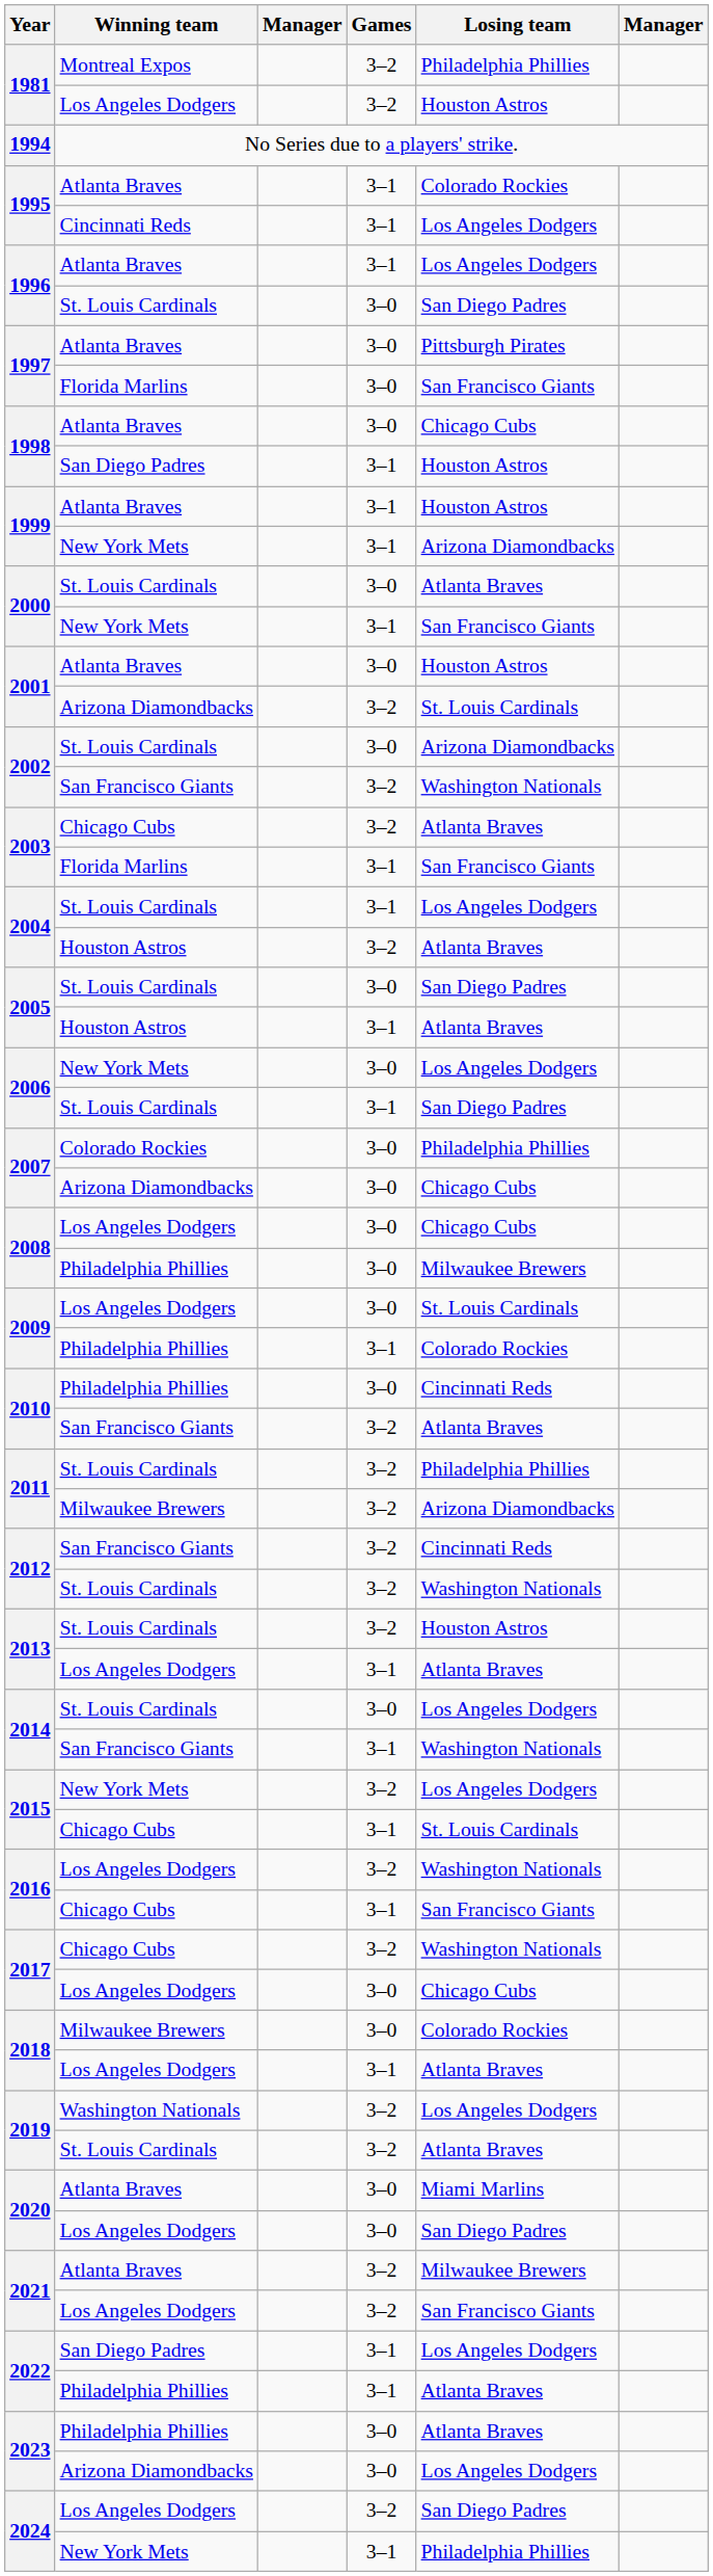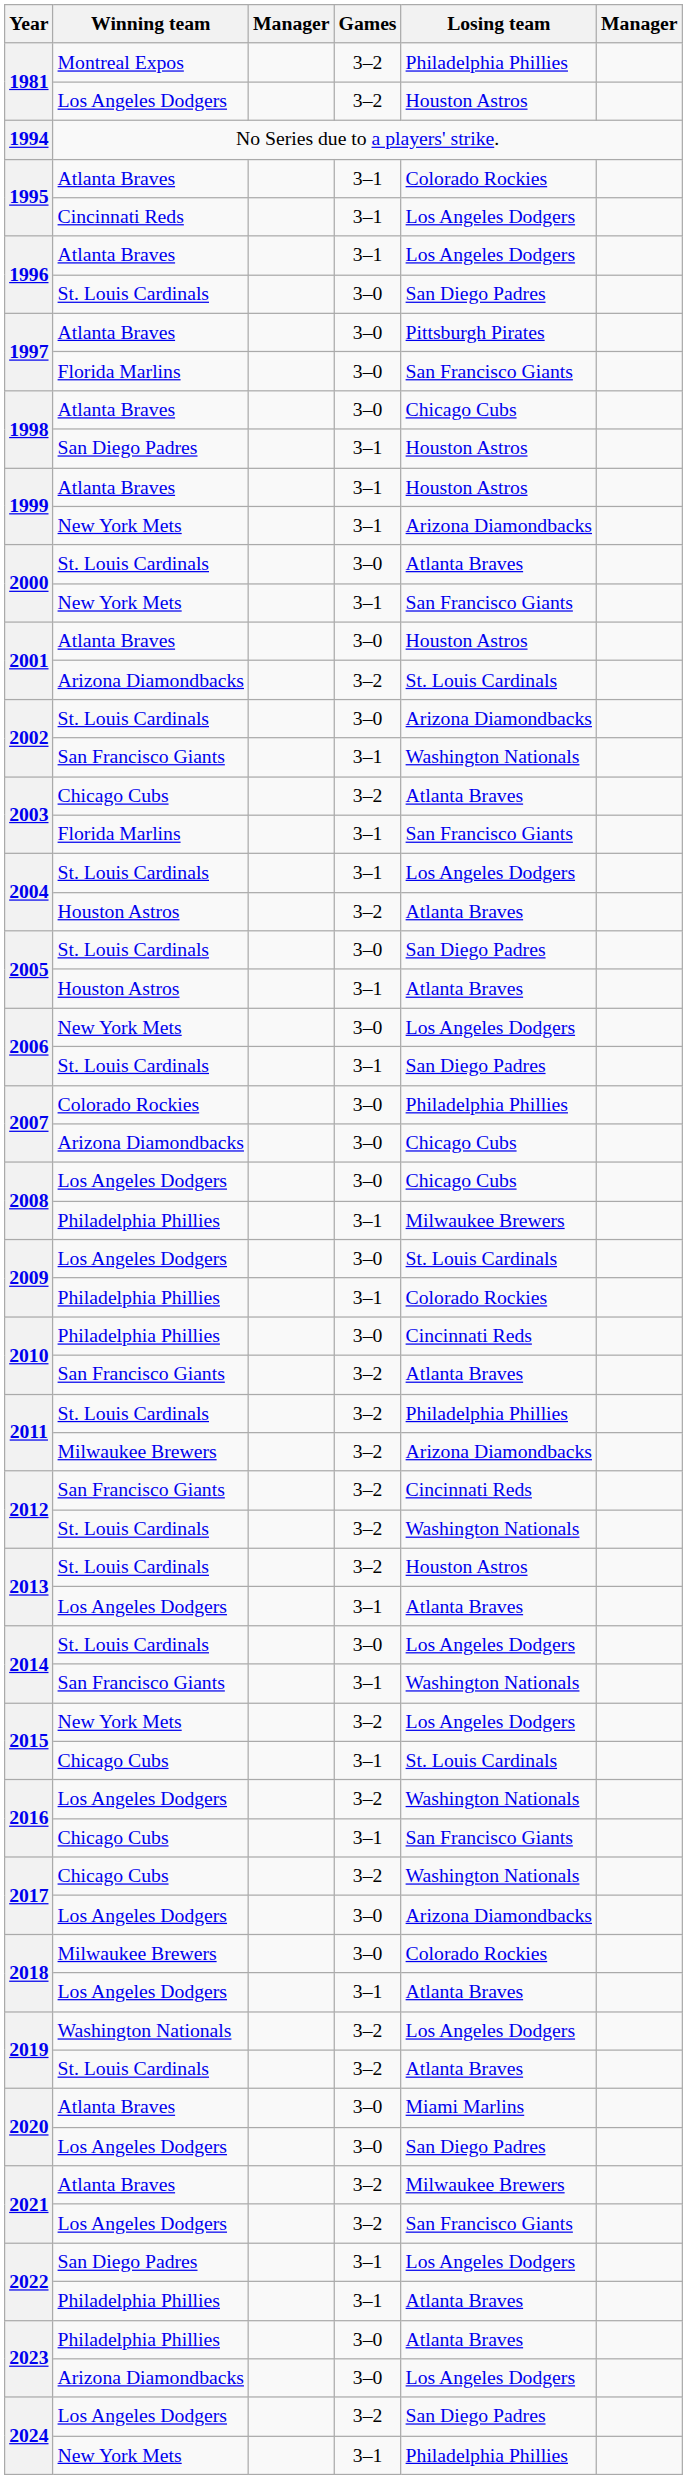 <table class="wikitable sortable plainrowheaders" style="font-size:1.00em; line-height:1.5em;">
 <tr>
 <th scope="col">Year</th>
 <th scope="col">Winning team</th>
 <th scope="col">Manager</th>
 <th scope="col" class="unsortable">Games</th>
 <th scope="col">Losing team</th>
 <th scope="col">Manager</th>
 </tr>
 <tr>
 <th scope="row" style="text-align:center" rowspan="2"><a href='#'>1981</a></th>
 <td><a href='#'>Montreal Expos</a></td>
 <td></td>
 <td align="center">3–2</td>
 <td><a href='#'>Philadelphia Phillies</a></td>
 <td></td>
 </tr>
 <tr>
 <td><a href='#'>Los Angeles Dodgers</a></td>
 <td></td>
 <td align="center">3–2</td>
 <td><a href='#'>Houston Astros</a></td>
 <td></td>
 </tr>
 <tr>
 <th scope="row" style="text-align:center"><a href='#'>1994</a></th>
 <td colspan="5" align="center">No Series due to <a href='#'>a players' strike</a>.</td>
 </tr>
 <tr>
 <th scope="row" style="text-align:center" rowspan="2"><a href='#'>1995</a></th>
 <td><a href='#'>Atlanta Braves</a></td>
 <td></td>
 <td align="center">3–1</td>
 <td><a href='#'>Colorado Rockies</a></td>
 <td></td>
 </tr>
 <tr>
 <td><a href='#'>Cincinnati Reds</a></td>
 <td></td>
 <td align="center">3–1</td>
 <td><a href='#'>Los Angeles Dodgers</a></td>
 <td></td>
 </tr>
 <tr>
 <th scope="row" style="text-align:center" rowspan="2"><a href='#'>1996</a></th>
 <td><a href='#'>Atlanta Braves</a></td>
 <td></td>
 <td align=center>3–1</td>
 <td><a href='#'>Los Angeles Dodgers</a></td>
 <td></td>
 </tr>
 <tr>
 <td><a href='#'>St. Louis Cardinals</a></td>
 <td></td>
 <td align="center">3–0</td>
 <td><a href='#'>San Diego Padres</a></td>
 <td></td>
 </tr>
 <tr>
 <th scope="row" style="text-align:center" rowspan="2"><a href='#'>1997</a></th>
 <td><a href='#'>Atlanta Braves</a></td>
 <td></td>
 <td align="center">3–0</td>
 <td><a href='#'>Pittsburgh Pirates</a></td>
 <td></td>
 </tr>
 <tr>
 <td><a href='#'>Florida Marlins</a></td>
 <td></td>
 <td align="center">3–0</td>
 <td><a href='#'>San Francisco Giants</a></td>
 <td></td>
 </tr>
 <tr>
 <th scope="row" style="text-align:center" rowspan="2"><a href='#'>1998</a></th>
 <td><a href='#'>Atlanta Braves</a></td>
 <td></td>
 <td align="center">3–0</td>
 <td><a href='#'>Chicago Cubs</a></td>
 <td></td>
 </tr>
 <tr>
 <td><a href='#'>San Diego Padres</a></td>
 <td></td>
 <td align="center">3–1</td>
 <td><a href='#'>Houston Astros</a></td>
 <td></td>
 </tr>
 <tr>
 <th scope="row" style="text-align:center" rowspan="2"><a href='#'>1999</a></th>
 <td><a href='#'>Atlanta Braves</a></td>
 <td></td>
 <td align="center">3–1</td>
 <td><a href='#'>Houston Astros</a></td>
 <td></td>
 </tr>
 <tr>
 <td><a href='#'>New York Mets</a></td>
 <td></td>
 <td align="center">3–1</td>
 <td><a href='#'>Arizona Diamondbacks</a></td>
 <td></td>
 </tr>
 <tr>
 <th scope="row" style="text-align:center" rowspan="2"><a href='#'>2000</a></th>
 <td><a href='#'>St. Louis Cardinals</a></td>
 <td></td>
 <td align="center">3–0</td>
 <td><a href='#'>Atlanta Braves</a></td>
 <td></td>
 </tr>
 <tr>
 <td><a href='#'>New York Mets</a></td>
 <td></td>
 <td align="center">3–1</td>
 <td><a href='#'>San Francisco Giants</a></td>
 <td></td>
 </tr>
 <tr>
 <th scope="row" style="text-align:center" rowspan="2"><a href='#'>2001</a></th>
 <td><a href='#'>Atlanta Braves</a></td>
 <td></td>
 <td align="center">3–0</td>
 <td><a href='#'>Houston Astros</a></td>
 <td></td>
 </tr>
 <tr>
 <td><a href='#'>Arizona Diamondbacks</a></td>
 <td></td>
 <td align="center">3–2</td>
 <td><a href='#'>St. Louis Cardinals</a></td>
 <td></td>
 </tr>
 <tr>
 <th scope="row" style="text-align:center" rowspan="2"><a href='#'>2002</a></th>
 <td><a href='#'>St. Louis Cardinals</a></td>
 <td></td>
 <td align="center">3–0</td>
 <td><a href='#'>Arizona Diamondbacks</a></td>
 <td></td>
 </tr>
 <tr>
 <td><a href='#'>San Francisco Giants</a></td>
 <td></td>
-<td align="center">3–2</td>
+<td align="center">3–1</td>
 <td><a href='#'>Washington Nationals</a></td>
 <td></td>
 </tr>
 <tr>
 <th scope="row" style="text-align:center" rowspan="2"><a href='#'>2003</a></th>
 <td><a href='#'>Chicago Cubs</a></td>
 <td></td>
 <td align="center">3–2</td>
 <td><a href='#'>Atlanta Braves</a></td>
 <td></td>
 </tr>
 <tr>
 <td><a href='#'>Florida Marlins</a></td>
 <td></td>
 <td align="center">3–1</td>
 <td><a href='#'>San Francisco Giants</a></td>
 <td></td>
 </tr>
 <tr>
 <th scope="row" style="text-align:center" rowspan="2"><a href='#'>2004</a></th>
 <td><a href='#'>St. Louis Cardinals</a></td>
 <td></td>
 <td align="center">3–1</td>
 <td><a href='#'>Los Angeles Dodgers</a></td>
 <td></td>
 </tr>
 <tr>
 <td><a href='#'>Houston Astros</a></td>
 <td></td>
 <td align="center">3–2</td>
 <td><a href='#'>Atlanta Braves</a></td>
 <td></td>
 </tr>
 <tr>
 <th scope="row" style="text-align:center" rowspan="2"><a href='#'>2005</a></th>
 <td><a href='#'>St. Louis Cardinals</a></td>
 <td></td>
 <td align="center">3–0</td>
 <td><a href='#'>San Diego Padres</a></td>
 <td></td>
 </tr>
 <tr>
 <td><a href='#'>Houston Astros</a></td>
 <td></td>
 <td align="center">3–1</td>
 <td><a href='#'>Atlanta Braves</a></td>
 <td></td>
 </tr>
 <tr>
 <th scope="row" style="text-align:center" rowspan="2"><a href='#'>2006</a></th>
 <td><a href='#'>New York Mets</a></td>
 <td></td>
 <td align="center">3–0</td>
 <td><a href='#'>Los Angeles Dodgers</a></td>
 <td></td>
 </tr>
 <tr>
 <td><a href='#'>St. Louis Cardinals</a></td>
 <td></td>
 <td align="center">3–1</td>
 <td><a href='#'>San Diego Padres</a></td>
 <td></td>
 </tr>
 <tr>
 <th scope="row" style="text-align:center" rowspan="2"><a href='#'>2007</a></th>
 <td><a href='#'>Colorado Rockies</a></td>
 <td></td>
 <td align="center">3–0</td>
 <td><a href='#'>Philadelphia Phillies</a></td>
 <td></td>
 </tr>
 <tr>
 <td><a href='#'>Arizona Diamondbacks</a></td>
 <td></td>
 <td align="center">3–0</td>
 <td><a href='#'>Chicago Cubs</a></td>
 <td></td>
 </tr>
 <tr>
 <th scope="row" style="text-align:center" rowspan="2"><a href='#'>2008</a></th>
 <td><a href='#'>Los Angeles Dodgers</a></td>
 <td></td>
 <td align="center">3–0</td>
 <td><a href='#'>Chicago Cubs</a></td>
 <td></td>
 </tr>
 <tr>
 <td><a href='#'>Philadelphia Phillies</a></td>
 <td></td>
-<td align="center">3–0</td>
+<td align="center">3–1</td>
 <td><a href='#'>Milwaukee Brewers</a></td>
 <td></td>
 </tr>
 <tr>
 <th scope="row" style="text-align:center" rowspan="2"><a href='#'>2009</a></th>
 <td><a href='#'>Los Angeles Dodgers</a></td>
 <td></td>
 <td align="center">3–0</td>
 <td><a href='#'>St. Louis Cardinals</a></td>
 <td></td>
 </tr>
 <tr>
 <td><a href='#'>Philadelphia Phillies</a></td>
 <td></td>
 <td align="center">3–1</td>
 <td><a href='#'>Colorado Rockies</a></td>
 <td></td>
 </tr>
 <tr>
 <th scope="row" style="text-align:center" rowspan="2"><a href='#'>2010</a></th>
 <td><a href='#'>Philadelphia Phillies</a></td>
 <td></td>
 <td align="center">3–0</td>
 <td><a href='#'>Cincinnati Reds</a></td>
 <td></td>
 </tr>
 <tr>
 <td><a href='#'>San Francisco Giants</a></td>
 <td></td>
 <td align="center">3–2</td>
 <td><a href='#'>Atlanta Braves</a></td>
 <td></td>
 </tr>
 <tr>
 <th scope="row" style="text-align:center" rowspan="2"><a href='#'>2011</a></th>
 <td><a href='#'>St. Louis Cardinals</a></td>
 <td></td>
 <td align="center">3–2</td>
 <td><a href='#'>Philadelphia Phillies</a></td>
 <td></td>
 </tr>
 <tr>
 <td><a href='#'>Milwaukee Brewers</a></td>
 <td></td>
 <td align="center">3–2</td>
 <td><a href='#'>Arizona Diamondbacks</a></td>
 <td></td>
 </tr>
 <tr>
 <th scope="row" style="text-align:center" rowspan="2"><a href='#'>2012</a></th>
 <td><a href='#'>San Francisco Giants</a></td>
 <td></td>
 <td align="center">3–2</td>
 <td><a href='#'>Cincinnati Reds</a></td>
 <td></td>
 </tr>
 <tr>
 <td><a href='#'>St. Louis Cardinals</a></td>
 <td></td>
 <td align="center">3–2</td>
 <td><a href='#'>Washington Nationals</a></td>
 <td></td>
 </tr>
 <tr>
 <th scope="row" style="text-align:center" rowspan="2"><a href='#'>2013</a></th>
 <td><a href='#'>St. Louis Cardinals</a></td>
 <td></td>
 <td align="center">3–2</td>
 <td><a href='#'>Houston Astros</a></td>
 <td></td>
 </tr>
 <tr>
 <td><a href='#'>Los Angeles Dodgers</a></td>
 <td></td>
 <td align="center">3–1</td>
 <td><a href='#'>Atlanta Braves</a></td>
 <td></td>
 </tr>
 <tr>
 <th scope="row" style="text-align:center" rowspan="2"><a href='#'>2014</a></th>
 <td><a href='#'>St. Louis Cardinals</a></td>
 <td></td>
 <td align="center">3–0</td>
 <td><a href='#'>Los Angeles Dodgers</a></td>
 <td></td>
 </tr>
 <tr>
 <td><a href='#'>San Francisco Giants</a></td>
 <td></td>
 <td align="center">3–1</td>
 <td><a href='#'>Washington Nationals</a></td>
 <td></td>
 </tr>
 <tr>
 <th scope="row" style="text-align:center" rowspan="2"><a href='#'>2015</a></th>
 <td><a href='#'>New York Mets</a></td>
 <td></td>
 <td align="center">3–2</td>
 <td><a href='#'>Los Angeles Dodgers</a></td>
 <td></td>
 </tr>
 <tr>
 <td><a href='#'>Chicago Cubs</a></td>
 <td></td>
 <td align="center">3–1</td>
 <td><a href='#'>St. Louis Cardinals</a></td>
 <td></td>
 </tr>
 <tr>
 <th scope="row" style="text-align:center" rowspan="2"><a href='#'>2016</a></th>
 <td><a href='#'>Los Angeles Dodgers</a></td>
 <td></td>
 <td align="center">3–2</td>
 <td><a href='#'>Washington Nationals</a></td>
 <td></td>
 </tr>
 <tr>
 <td><a href='#'>Chicago Cubs</a></td>
 <td></td>
 <td align="center">3–1</td>
 <td><a href='#'>San Francisco Giants</a></td>
 <td></td>
 </tr>
 <tr>
 <th scope="row" style="text-align:center" rowspan="2"><a href='#'>2017</a></th>
 <td><a href='#'>Chicago Cubs</a></td>
 <td></td>
 <td align="center">3–2</td>
 <td><a href='#'>Washington Nationals</a></td>
 <td></td>
 </tr>
 <tr>
 <td><a href='#'>Los Angeles Dodgers</a></td>
 <td></td>
 <td align="center">3–0</td>
-<td><a href='#'>Chicago Cubs</a></td>
+<td><a href='#'>Arizona Diamondbacks</a></td>
 <td></td>
 </tr>
 <tr>
 <th scope="row" style="text-align:center" rowspan="2"><a href='#'>2018</a></th>
 <td><a href='#'>Milwaukee Brewers</a></td>
 <td></td>
 <td align="center">3–0</td>
 <td><a href='#'>Colorado Rockies</a> </td>
 <td></td>
 </tr>
 <tr>
 <td><a href='#'>Los Angeles Dodgers</a></td>
 <td></td>
 <td align="center">3–1</td>
 <td><a href='#'>Atlanta Braves</a></td>
 <td></td>
 </tr>
 <tr>
 <th scope="row" style="text-align:center" rowspan="2"><a href='#'>2019</a></th>
 <td><a href='#'>Washington Nationals</a>  </td>
 <td></td>
 <td align="center">3–2</td>
 <td><a href='#'>Los Angeles Dodgers</a></td>
 <td></td>
 </tr>
 <tr>
 <td><a href='#'>St. Louis Cardinals</a></td>
 <td></td>
 <td align="center">3–2</td>
 <td><a href='#'>Atlanta Braves</a></td>
 <td></td>
 </tr>
 <tr>
 <th scope="row" style="text-align:center" rowspan="2"><a href='#'>2020</a></th>
 <td><a href='#'>Atlanta Braves</a></td>
 <td></td>
 <td align="center">3–0</td>
 <td><a href='#'>Miami Marlins</a></td>
 <td></td>
 </tr>
 <tr>
 <td><a href='#'>Los Angeles Dodgers</a></td>
 <td></td>
 <td align="center">3–0</td>
 <td><a href='#'>San Diego Padres</a></td>
 <td></td>
 </tr>
 <tr>
 <th scope="row" style="text-align:center" rowspan="2"><a href='#'>2021</a></th>
 <td><a href='#'>Atlanta Braves</a></td>
 <td></td>
 <td align="center">3–2</td>
 <td><a href='#'>Milwaukee Brewers</a></td>
 <td></td>
 </tr>
 <tr>
 <td><a href='#'>Los Angeles Dodgers</a></td>
 <td></td>
 <td align="center">3–2</td>
 <td><a href='#'>San Francisco Giants</a></td>
 <td></td>
 </tr>
 <tr>
 <th scope="row" style="text-align:center" rowspan="2"><a href='#'>2022</a></th>
 <td><a href='#'>San Diego Padres</a></td>
 <td></td>
 <td align="center">3–1</td>
 <td><a href='#'>Los Angeles Dodgers</a></td>
 <td></td>
 </tr>
 <tr>
 <td><a href='#'>Philadelphia Phillies</a></td>
 <td></td>
 <td align="center">3–1</td>
 <td><a href='#'>Atlanta Braves</a></td>
 <td></td>
 </tr>
 <tr>
 <th scope="row" style="text-align:center" rowspan="2"><a href='#'>2023</a></th>
 <td><a href='#'>Philadelphia Phillies</a></td>
 <td></td>
 <td align="center">3–0</td>
 <td><a href='#'>Atlanta Braves</a></td>
 <td></td>
 </tr>
 <tr>
 <td><a href='#'>Arizona Diamondbacks</a></td>
 <td></td>
 <td align=center>3–0</td>
 <td><a href='#'>Los Angeles Dodgers</a></td>
 <td></td>
 </tr>
 <tr>
 <th scope="row" style="text-align:center" rowspan="2"><a href='#'>2024</a></th>
 <td><a href='#'>Los Angeles Dodgers</a></td>
 <td></td>
 <td align=center>3–2</td>
 <td><a href='#'>San Diego Padres</a></td>
 <td></td>
 </tr>
 <tr>
 <td><a href='#'>New York Mets</a></td>
 <td></td>
 <td align=center>3–1</td>
 <td><a href='#'>Philadelphia Phillies</a></td>
 <td></td>
 </tr>
 </table>
